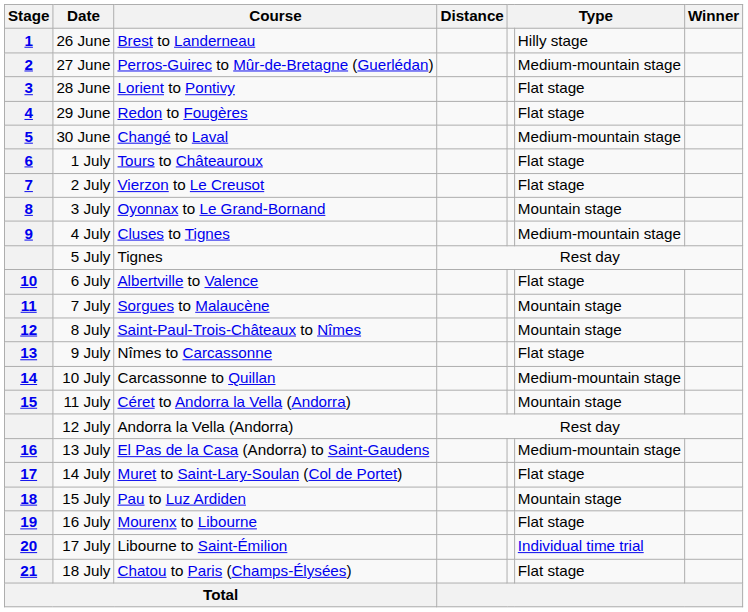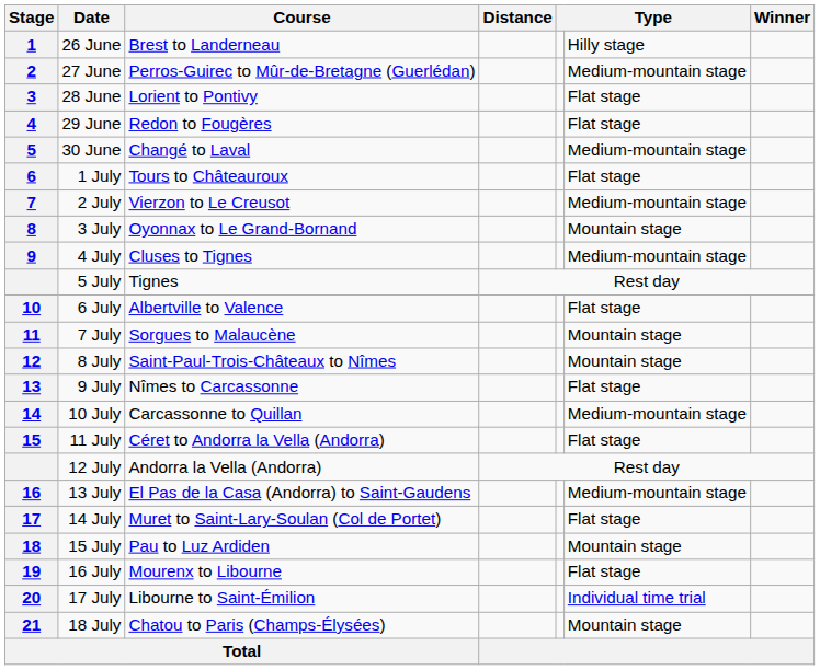 <table class="wikitable sortable">
 <tr>
 <th scope="col">Stage</th>
 <th scope="col">Date</th>
 <th scope="col">Course</th>
 <th scope="col">Distance</th>
 <th scope="col" colspan="2">Type</th>
 <th scope="col">Winner</th>
 </tr>
 <tr>
 <th scope="row"><a href='#'>1</a></th>
 <td style="text-align:right">26 June</td>
 <td><a href='#'>Brest</a> to <a href='#'>Landerneau</a></td>
 <td style="text-align:center;"></td>
 <td></td>
 <td>Hilly stage</td>
 <td></td>
 </tr>
 <tr>
 <th scope="row"><a href='#'>2</a></th>
 <td style="text-align:right">27 June</td>
 <td><a href='#'>Perros-Guirec</a> to <a href='#'>Mûr-de-Bretagne</a> (<a href='#'>Guerlédan</a>)</td>
 <td style="text-align:center;"></td>
 <td></td>
 <td>Medium-mountain stage</td>
 <td></td>
 </tr>
 <tr>
 <th scope="row"><a href='#'>3</a></th>
 <td style="text-align:right">28 June</td>
 <td><a href='#'>Lorient</a> to <a href='#'>Pontivy</a></td>
 <td style="text-align:center;"></td>
 <td></td>
 <td>Flat stage</td>
 <td></td>
 </tr>
 <tr>
 <th scope="row"><a href='#'>4</a></th>
 <td style="text-align:right">29 June</td>
 <td><a href='#'>Redon</a> to <a href='#'>Fougères</a></td>
 <td style="text-align:center;"></td>
 <td></td>
 <td>Flat stage</td>
 <td></td>
 </tr>
 <tr>
 <th scope="row"><a href='#'>5</a></th>
 <td style="text-align:right">30 June</td>
 <td><a href='#'>Changé</a> to <a href='#'>Laval</a></td>
 <td style="text-align:center;"></td>
 <td></td>
 <td>Medium-mountain stage</td>
 <td></td>
 </tr>
 <tr>
 <th scope="row"><a href='#'>6</a></th>
 <td style="text-align:right">1 July</td>
 <td><a href='#'>Tours</a> to <a href='#'>Châteauroux</a></td>
 <td style="text-align:center;"></td>
 <td></td>
 <td>Flat stage</td>
 <td></td>
 </tr>
 <tr>
 <th scope="row"><a href='#'>7</a></th>
 <td style="text-align:right">2 July</td>
 <td><a href='#'>Vierzon</a> to <a href='#'>Le Creusot</a></td>
 <td style="text-align:center;"></td>
 <td></td>
-<td>Flat stage</td>
+<td>Medium-mountain stage</td>
 <td></td>
 </tr>
 <tr>
 <th scope="row"><a href='#'>8</a></th>
 <td style="text-align:right">3 July</td>
 <td><a href='#'>Oyonnax</a> to <a href='#'>Le Grand-Bornand</a></td>
 <td style="text-align:center;"></td>
 <td></td>
 <td>Mountain stage</td>
 <td></td>
 </tr>
 <tr>
 <th scope="row"><a href='#'>9</a></th>
 <td style="text-align:right">4 July</td>
 <td><a href='#'>Cluses</a> to <a href='#'>Tignes</a></td>
 <td style="text-align:center;"></td>
 <td></td>
 <td>Medium-mountain stage</td>
 <td></td>
 </tr>
 <tr>
 <th scope="row"></th>
 <td style="text-align:right">5 July</td>
 <td>Tignes</td>
 <td colspan="4" style="text-align:center">Rest day</td>
 </tr>
 <tr>
 <th scope="row"><a href='#'>10</a></th>
 <td style="text-align:right">6 July</td>
 <td><a href='#'>Albertville</a> to <a href='#'>Valence</a></td>
 <td style="text-align:center;"></td>
 <td></td>
 <td>Flat stage</td>
 <td></td>
 </tr>
 <tr>
 <th scope="row"><a href='#'>11</a></th>
 <td style="text-align:right">7 July</td>
 <td><a href='#'>Sorgues</a> to <a href='#'>Malaucène</a></td>
 <td style="text-align:center;"></td>
 <td></td>
 <td>Mountain stage</td>
 <td></td>
 </tr>
 <tr>
 <th scope="row"><a href='#'>12</a></th>
 <td style="text-align:right">8 July</td>
 <td><a href='#'>Saint-Paul-Trois-Châteaux</a> to <a href='#'>Nîmes</a></td>
 <td style="text-align:center;"></td>
 <td></td>
 <td>Mountain stage</td>
 <td></td>
 </tr>
 <tr>
 <th scope="row"><a href='#'>13</a></th>
 <td style="text-align:right">9 July</td>
 <td>Nîmes to <a href='#'>Carcassonne</a></td>
 <td style="text-align:center;"></td>
 <td></td>
 <td>Flat stage</td>
 <td></td>
 </tr>
 <tr>
 <th scope="row"><a href='#'>14</a></th>
 <td style="text-align:right">10 July</td>
 <td>Carcassonne to <a href='#'>Quillan</a></td>
 <td style="text-align:center;"></td>
 <td></td>
 <td>Medium-mountain stage</td>
 <td></td>
 </tr>
 <tr>
 <th scope="row"><a href='#'>15</a></th>
 <td style="text-align:right">11 July</td>
 <td><a href='#'>Céret</a> to <a href='#'>Andorra la Vella</a> (<a href='#'>Andorra</a>)</td>
 <td style="text-align:center;"></td>
 <td></td>
-<td>Mountain stage</td>
+<td>Flat stage</td>
 <td></td>
 </tr>
 <tr>
 <th scope="row"></th>
 <td style="text-align:right">12 July</td>
 <td>Andorra la Vella (Andorra)</td>
 <td colspan="4" style="text-align:center">Rest day</td>
 </tr>
 <tr>
 <th scope="row"><a href='#'>16</a></th>
 <td style="text-align:right">13 July</td>
 <td><a href='#'>El Pas de la Casa</a> (Andorra) to <a href='#'>Saint-Gaudens</a></td>
 <td style="text-align:center;"></td>
 <td></td>
 <td>Medium-mountain stage</td>
 <td></td>
 </tr>
 <tr>
 <th scope="row"><a href='#'>17</a></th>
 <td style="text-align:right">14 July</td>
 <td><a href='#'>Muret</a> to <a href='#'>Saint-Lary-Soulan</a> (<a href='#'>Col de Portet</a>)</td>
 <td style="text-align:center;"></td>
 <td></td>
 <td>Flat stage</td>
 <td></td>
 </tr>
 <tr>
 <th scope="row"><a href='#'>18</a></th>
 <td style="text-align:right">15 July</td>
 <td><a href='#'>Pau</a> to <a href='#'>Luz Ardiden</a></td>
 <td style="text-align:center;"></td>
 <td></td>
 <td>Mountain stage</td>
 <td></td>
 </tr>
 <tr>
 <th scope="row"><a href='#'>19</a></th>
 <td style="text-align:right">16 July</td>
 <td><a href='#'>Mourenx</a> to <a href='#'>Libourne</a></td>
 <td style="text-align:center;"></td>
 <td></td>
 <td>Flat stage</td>
 <td></td>
 </tr>
 <tr>
 <th scope="row"><a href='#'>20</a></th>
 <td style="text-align:right">17 July</td>
 <td>Libourne to <a href='#'>Saint-Émilion</a></td>
 <td style="text-align:center;"></td>
 <td></td>
 <td><a href='#'>Individual time trial</a></td>
 <td></td>
 </tr>
 <tr>
 <th scope="row"><a href='#'>21</a></th>
 <td style="text-align:right">18 July</td>
 <td><a href='#'>Chatou</a> to <a href='#'>Paris</a> (<a href='#'>Champs-Élysées</a>)</td>
 <td style="text-align:center;"></td>
 <td></td>
-<td>Flat stage</td>
+<td>Mountain stage</td>
 <td></td>
 </tr>
 <tr>
 <th colspan="3">Total</th>
 <th colspan="4" style="text-align:center"></th>
 </tr>
 </table>
